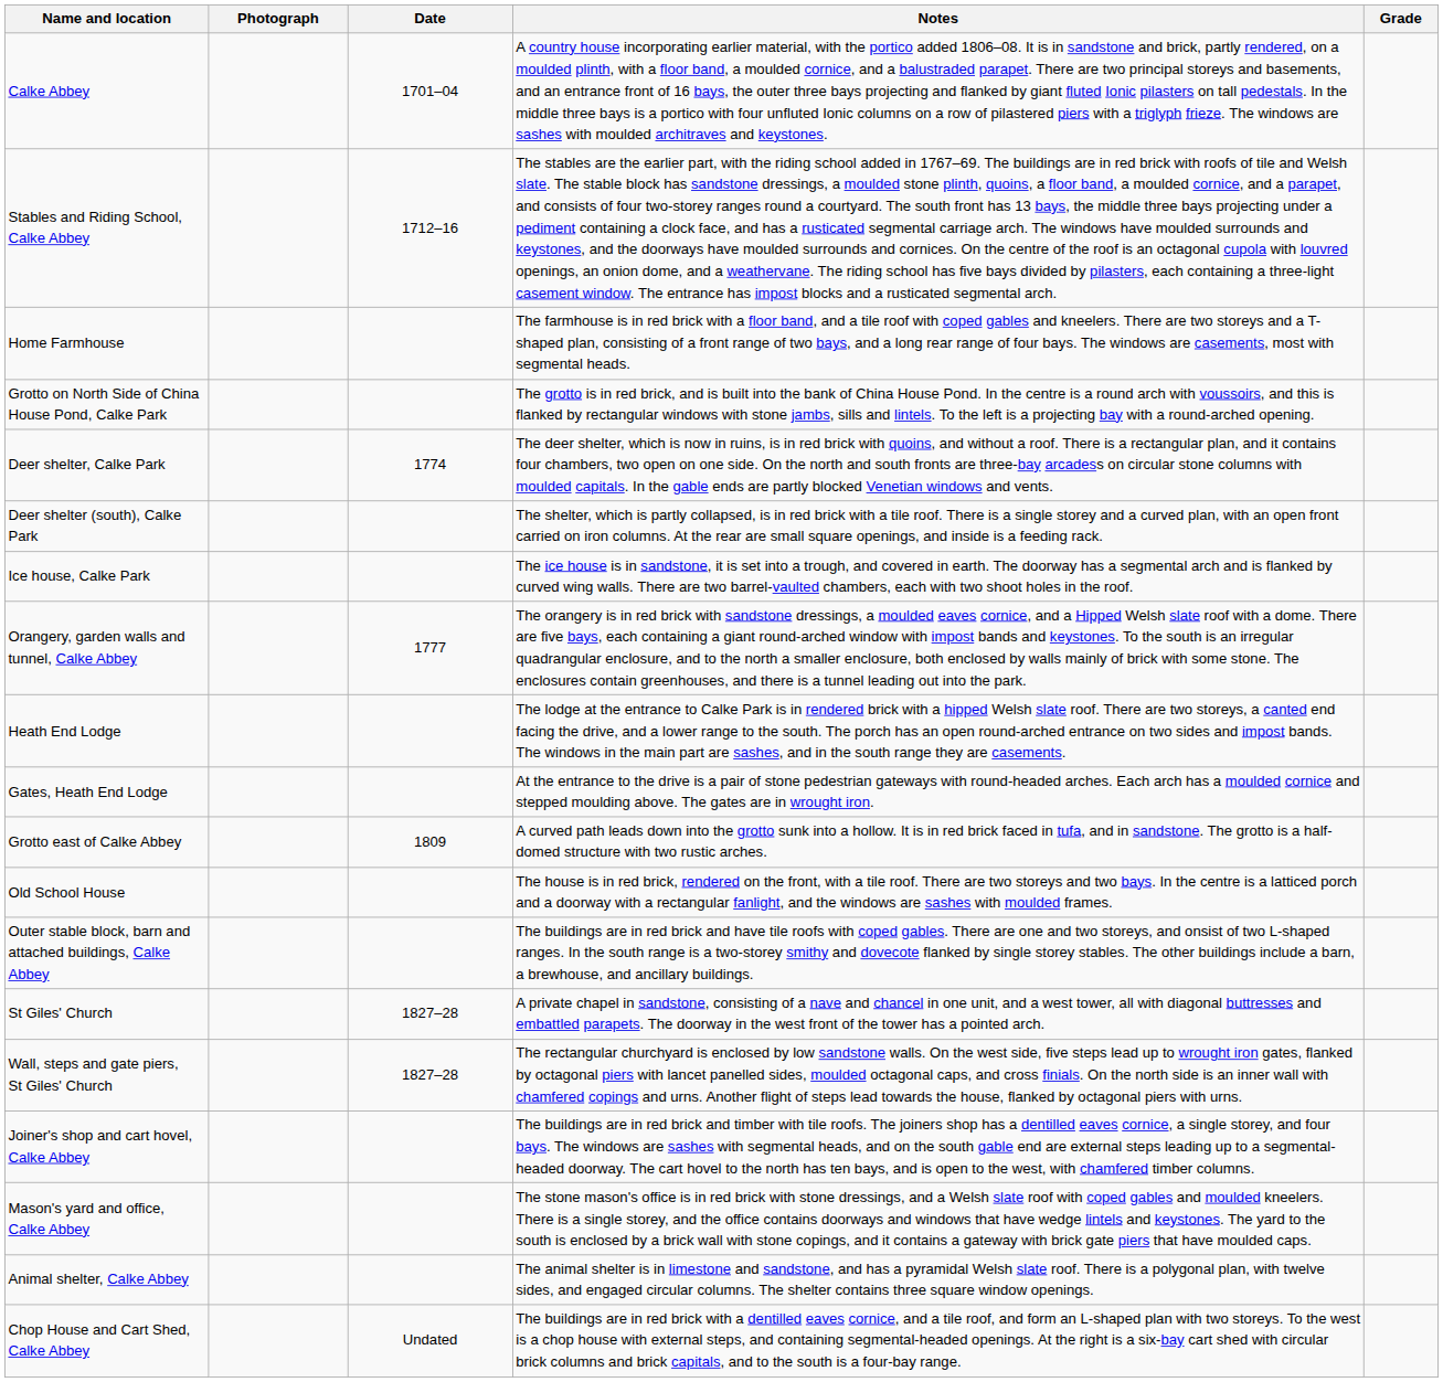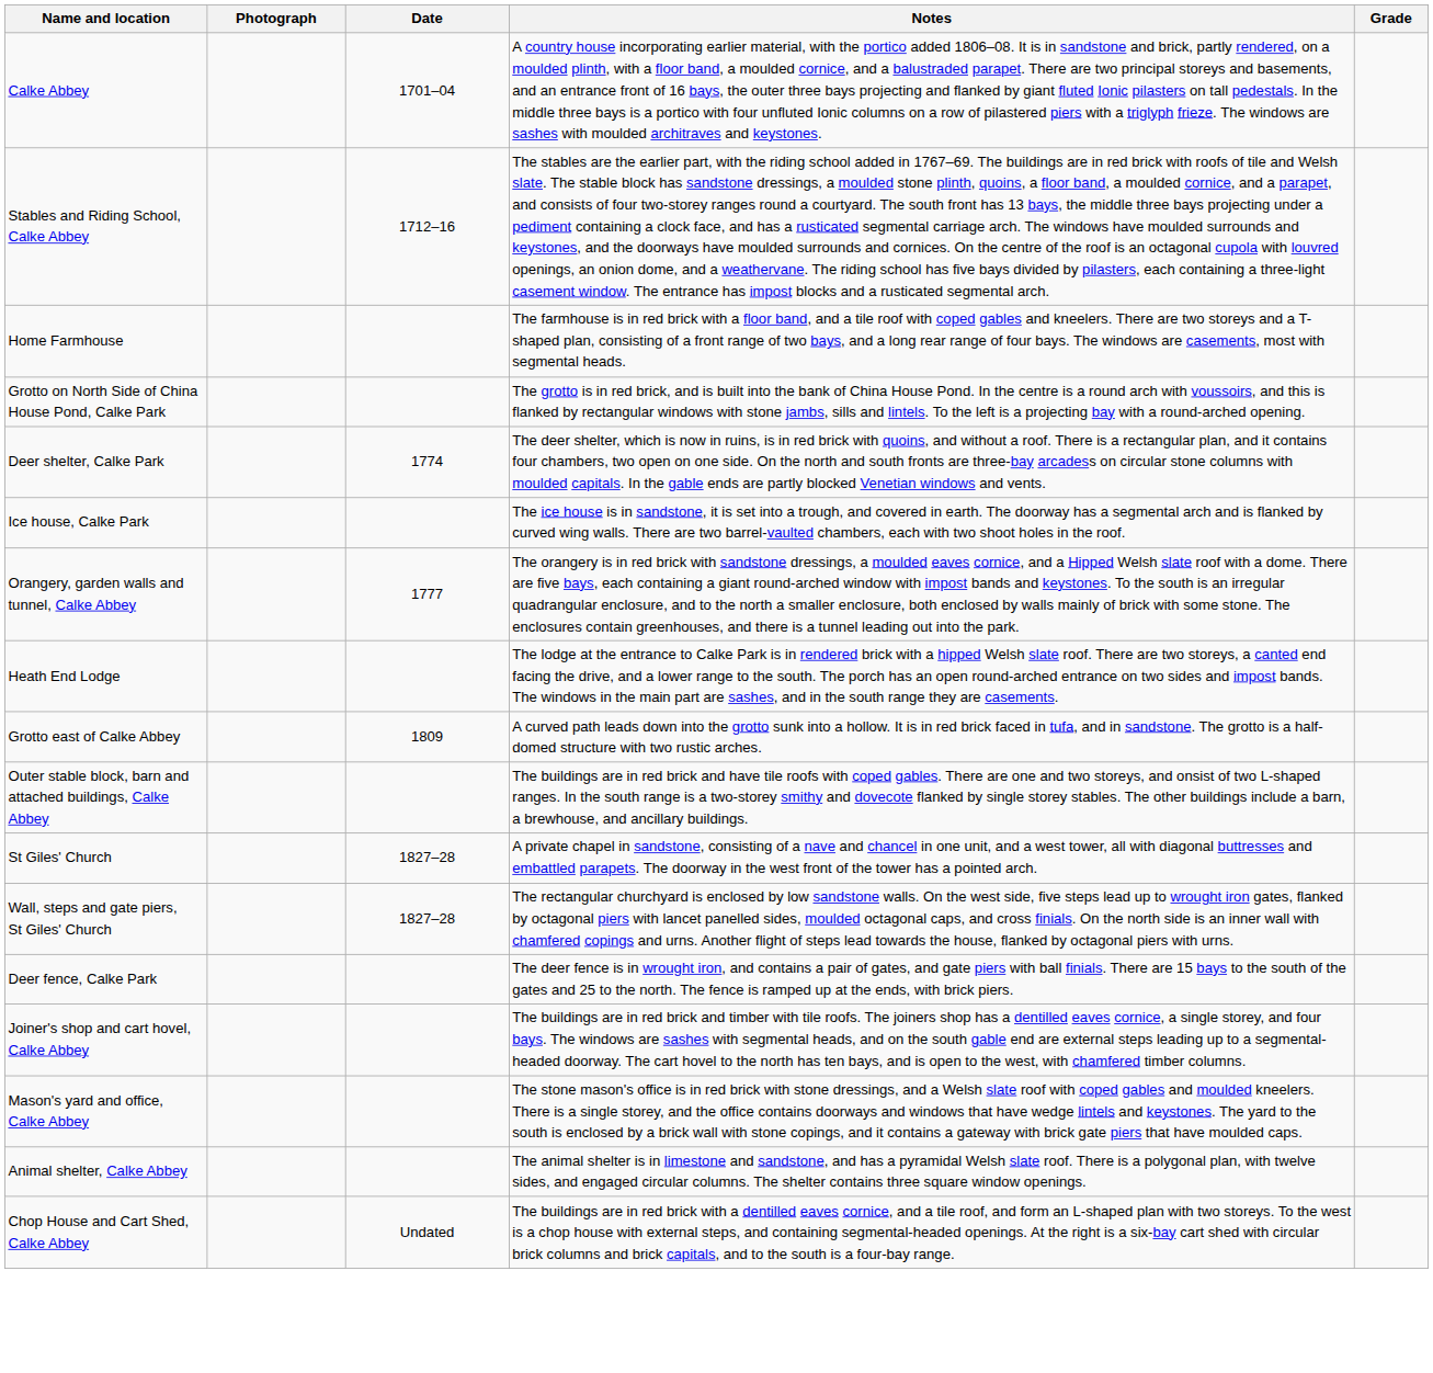 <table class="wikitable sortable plainrowheaders" style="width:100%; border:0; text-align:left; line-height:150%;">
 <tr>
 <th scope="col"  style="width:150px">Name and location</th>
 <th scope="col"  style="width:100px" class="unsortable">Photograph</th>
 <th scope="col"  style="width:120px">Date</th>
 <th scope="col"  style="width:650px" class="unsortable">Notes</th>
 <th scope="col"  style="width:50px">Grade</th>
 </tr>
 <tr>
 <td><a href='#'>Calke Abbey</a><br><small></small></td>
 <td></td>
 <td align="center">1701–04</td>
 <td>A <a href='#'>country house</a> incorporating earlier material, with the <a href='#'>portico</a> added 1806–08.  It is in <a href='#'>sandstone</a> and brick, partly <a href='#'>rendered</a>, on a <a href='#'>moulded</a> <a href='#'>plinth</a>, with a <a href='#'>floor band</a>, a moulded <a href='#'>cornice</a>, and a <a href='#'>balustraded</a> <a href='#'>parapet</a>.  There are two principal storeys and basements, and an entrance front of 16 <a href='#'>bays</a>, the outer three bays projecting and flanked by giant <a href='#'>fluted</a> <a href='#'>Ionic</a> <a href='#'>pilasters</a> on tall <a href='#'>pedestals</a>.  In the middle three bays is a portico with four unfluted Ionic columns on a row of pilastered <a href='#'>piers</a> with a <a href='#'>triglyph</a> <a href='#'>frieze</a>.  The windows are <a href='#'>sashes</a> with moulded <a href='#'>architraves</a> and <a href='#'>keystones</a>.</td>
 <td align="center" ></td>
 </tr>
 <tr>
 <td>Stables and Riding School,<br><a href='#'>Calke Abbey</a> <br><small></small></td>
 <td></td>
 <td align="center">1712–16</td>
 <td>The stables are the earlier part, with the riding school added in 1767–69.  The buildings are in red brick with roofs of tile and Welsh <a href='#'>slate</a>.  The stable block has <a href='#'>sandstone</a> dressings, a <a href='#'>moulded</a> stone <a href='#'>plinth</a>,  <a href='#'>quoins</a>, a <a href='#'>floor band</a>, a moulded <a href='#'>cornice</a>, and a <a href='#'>parapet</a>, and consists of four two-storey ranges round a courtyard.  The south front has 13 <a href='#'>bays</a>, the middle three bays projecting under a <a href='#'>pediment</a> containing a clock face, and has a <a href='#'>rusticated</a> segmental carriage arch.  The windows have moulded surrounds and <a href='#'>keystones</a>, and the doorways have moulded surrounds and cornices.  On the centre of the roof is an octagonal <a href='#'>cupola</a> with <a href='#'>louvred</a> openings, an onion dome, and a <a href='#'>weathervane</a>.  The riding school has five bays divided by <a href='#'>pilasters</a>, each containing a three-light <a href='#'>casement window</a>.  The entrance has <a href='#'>impost</a> blocks and a rusticated segmental arch.</td>
 <td align="center" ></td>
 </tr>
 <tr>
 <td>Home Farmhouse<br><small></small></td>
 <td></td>
 <td align="center"></td>
 <td>The farmhouse is in red brick with a <a href='#'>floor band</a>, and a tile roof with <a href='#'>coped</a> <a href='#'>gables</a> and kneelers.  There are two storeys and a T-shaped plan, consisting of a front range of two <a href='#'>bays</a>, and a long rear range of four bays.  The windows are <a href='#'>casements</a>, most with segmental heads.</td>
 <td align="center" ></td>
 </tr>
 <tr>
 <td>Grotto on North Side of China House Pond, Calke Park<br><small></small></td>
 <td></td>
 <td align="center"></td>
 <td>The <a href='#'>grotto</a> is in red brick, and is built into the bank of China House Pond.  In the centre is a round arch with <a href='#'>voussoirs</a>, and this is flanked by rectangular windows with stone <a href='#'>jambs</a>, sills and <a href='#'>lintels</a>.  To the left is a projecting <a href='#'>bay</a> with a round-arched opening.</td>
 <td align="center" ></td>
 </tr>
 <tr>
 <td>Deer shelter, Calke Park<br><small></small></td>
 <td></td>
 <td align="center">1774</td>
 <td>The deer shelter, which is now in ruins, is in red brick with <a href='#'>quoins</a>, and without a roof.  There is a rectangular plan, and it contains four chambers, two open on one side.  On the north and south fronts are three-<a href='#'>bay</a> <a href='#'>arcades</a>s on circular stone columns with <a href='#'>moulded</a> <a href='#'>capitals</a>.  In the <a href='#'>gable</a> ends are partly blocked <a href='#'>Venetian windows</a> and vents.</td>
 <td align="center" ></td>
 </tr>
 <tr>
-<td>Deer shelter (south), Calke Park<br><small></small></td>
-<td></td>
-<td align="center"></td>
-<td>The shelter, which is partly collapsed, is in red brick with a tile roof.  There is a single storey and a curved plan, with an open front carried on iron columns.  At the rear are small square openings, and inside is a feeding rack.</td>
-<td align="center" ></td>
-</tr>
-<tr>
 <td>Ice house, Calke Park<br><small></small></td>
 <td></td>
 <td align="center"></td>
 <td>The <a href='#'>ice house</a> is in <a href='#'>sandstone</a>, it is set into a trough, and covered in earth.  The doorway has a segmental arch and is flanked by curved wing walls.  There are two barrel-<a href='#'>vaulted</a> chambers, each with two shoot holes in the roof.</td>
 <td align="center" ></td>
 </tr>
 <tr>
 <td>Orangery, garden walls and tunnel, <a href='#'>Calke Abbey</a><br><small></small></td>
 <td></td>
 <td align="center">1777</td>
 <td>The orangery is in red brick with <a href='#'>sandstone</a> dressings, a <a href='#'>moulded</a> <a href='#'>eaves</a> <a href='#'>cornice</a>, and a <a href='#'>Hipped</a> Welsh <a href='#'>slate</a> roof with a dome.  There are five <a href='#'>bays</a>, each containing a giant round-arched window with <a href='#'>impost</a> bands and <a href='#'>keystones</a>.  To the south is an irregular quadrangular enclosure, and to the north a smaller enclosure, both enclosed by walls mainly of brick with some stone.  The enclosures contain greenhouses, and there is a tunnel leading out into the park.</td>
 <td align="center" ></td>
 </tr>
 <tr>
 <td>Heath End Lodge<br><small></small></td>
 <td></td>
 <td align="center"></td>
 <td>The lodge at the entrance to Calke Park is in <a href='#'>rendered</a> brick with a <a href='#'>hipped</a> Welsh <a href='#'>slate</a> roof.  There are two storeys, a <a href='#'>canted</a> end facing the drive, and a lower range to the south.  The porch has an open round-arched entrance on two sides and <a href='#'>impost</a> bands.  The windows in the main part are <a href='#'>sashes</a>, and in the south range they are <a href='#'>casements</a>.</td>
 <td align="center" ></td>
 </tr>
 <tr>
-<td>Gates, Heath End Lodge<br><small></small></td>
-<td></td>
-<td align="center"></td>
-<td>At the entrance to the drive is a pair of stone pedestrian gateways with round-headed arches.  Each arch has a <a href='#'>moulded</a> <a href='#'>cornice</a> and stepped moulding above.  The gates are in <a href='#'>wrought iron</a>.</td>
-<td align="center" ></td>
-</tr>
-<tr>
 <td>Grotto east of Calke Abbey<br><small></small></td>
 <td></td>
 <td align="center">1809</td>
 <td>A curved path leads down into the <a href='#'>grotto</a> sunk into a hollow.  It is in red brick faced in <a href='#'>tufa</a>, and in <a href='#'>sandstone</a>.  The grotto is a half-domed structure with two rustic arches.</td>
-<td align="center" ></td>
-</tr>
-<tr>
-<td>Old School House<br><small></small></td>
-<td></td>
-<td align="center"></td>
-<td>The house is in red brick, <a href='#'>rendered</a> on the front, with a tile roof.  There are two storeys and two <a href='#'>bays</a>.  In the centre is a latticed porch and a doorway with a rectangular <a href='#'>fanlight</a>, and the windows are <a href='#'>sashes</a> with <a href='#'>moulded</a> frames.</td>
 <td align="center" ></td>
 </tr>
 <tr>
 <td>Outer stable block, barn and attached buildings, <a href='#'>Calke Abbey</a><br><small></small></td>
 <td></td>
 <td align="center"></td>
 <td>The buildings are in red brick and have tile roofs with <a href='#'>coped</a> <a href='#'>gables</a>.  There are one and two storeys, and onsist of two L-shaped ranges.  In the south range is a two-storey <a href='#'>smithy</a> and <a href='#'>dovecote</a> flanked by single storey stables.  The other buildings include a barn, a brewhouse, and ancillary buildings.</td>
 <td align="center" ></td>
 </tr>
 <tr>
 <td>St Giles' Church<br><small></small></td>
 <td></td>
 <td align="center">1827–28</td>
 <td>A private chapel in <a href='#'>sandstone</a>, consisting of a <a href='#'>nave</a> and <a href='#'>chancel</a> in one unit, and a west tower, all with diagonal <a href='#'>buttresses</a> and <a href='#'>embattled</a> <a href='#'>parapets</a>.  The doorway in the west front of the tower has a pointed arch.</td>
 <td align="center" ></td>
 </tr>
 <tr>
 <td>Wall, steps and gate piers,<br>St Giles' Church<br><small></small></td>
 <td></td>
 <td align="center">1827–28</td>
 <td>The rectangular churchyard is enclosed by low <a href='#'>sandstone</a> walls.  On the west side, five steps lead up to <a href='#'>wrought iron</a> gates, flanked by octagonal <a href='#'>piers</a> with lancet panelled sides, <a href='#'>moulded</a> octagonal caps, and cross <a href='#'>finials</a>.  On the north side is an inner wall with <a href='#'>chamfered</a> <a href='#'>copings</a> and urns.  Another flight of steps lead towards the house, flanked by octagonal piers with urns.</td>
+<td align="center" ></td>
+</tr>
+<tr>
+<td>Deer fence, Calke Park<br><small></small></td>
+<td></td>
+<td align="center"></td>
+<td>The deer fence is in <a href='#'>wrought iron</a>, and contains a pair of gates, and gate <a href='#'>piers</a> with ball <a href='#'>finials</a>.  There are 15 <a href='#'>bays</a> to the south of the gates and 25 to the north.  The fence is ramped up at the ends, with brick piers.</td>
 <td align="center" ></td>
 </tr>
 <tr>
 <td>Joiner's shop and cart hovel,<br><a href='#'>Calke Abbey</a><br><small></small></td>
 <td></td>
 <td align="center"></td>
 <td>The buildings are in red brick and timber with tile roofs.  The joiners shop has a <a href='#'>dentilled</a> <a href='#'>eaves</a> <a href='#'>cornice</a>, a single storey, and four <a href='#'>bays</a>.  The windows are <a href='#'>sashes</a> with segmental heads, and on the south <a href='#'>gable</a> end are external steps leading up to a segmental-headed doorway.  The cart hovel to the north has ten bays, and is open to the west, with <a href='#'>chamfered</a> timber columns.</td>
 <td align="center" ></td>
 </tr>
 <tr>
 <td>Mason's yard and office,<br><a href='#'>Calke Abbey</a><br><small></small></td>
 <td></td>
 <td align="center"></td>
 <td>The stone mason's office is in red brick with stone dressings, and a Welsh <a href='#'>slate</a> roof with <a href='#'>coped</a> <a href='#'>gables</a> and <a href='#'>moulded</a> kneelers.  There is a single storey, and the office contains doorways and windows that have wedge <a href='#'>lintels</a> and <a href='#'>keystones</a>.  The yard to the south is enclosed by a brick wall with stone copings, and it contains a gateway with brick gate <a href='#'>piers</a> that have moulded caps.</td>
 <td align="center" ></td>
 </tr>
 <tr>
 <td>Animal shelter, <a href='#'>Calke Abbey</a><br><small></small></td>
 <td></td>
 <td align="center"></td>
 <td>The animal shelter is in <a href='#'>limestone</a> and <a href='#'>sandstone</a>, and has a pyramidal Welsh <a href='#'>slate</a> roof.  There is a polygonal plan, with twelve sides, and engaged circular columns.  The shelter contains three square window openings.</td>
 <td align="center" ></td>
 </tr>
 <tr>
 <td>Chop House and Cart Shed,<br><a href='#'>Calke Abbey</a><br><small></small></td>
 <td></td>
 <td align="center">Undated</td>
 <td>The buildings are in red brick with a <a href='#'>dentilled</a> <a href='#'>eaves</a> <a href='#'>cornice</a>, and a tile roof, and form an L-shaped plan with two storeys.  To the west is a chop house with external steps, and containing segmental-headed openings.  At the right is a six-<a href='#'>bay</a> cart shed with circular brick columns and brick <a href='#'>capitals</a>, and to the south is a four-bay range.</td>
 <td align="center" ></td>
 </tr>
 <tr>
 </tr>
 </table>
